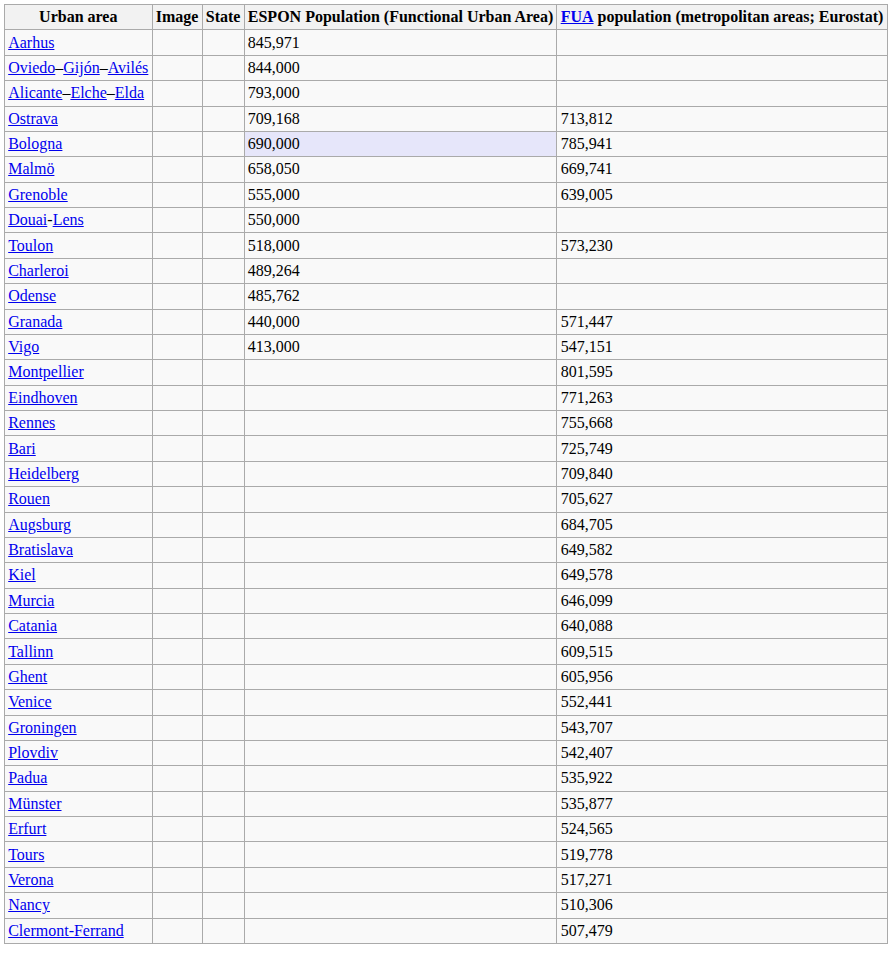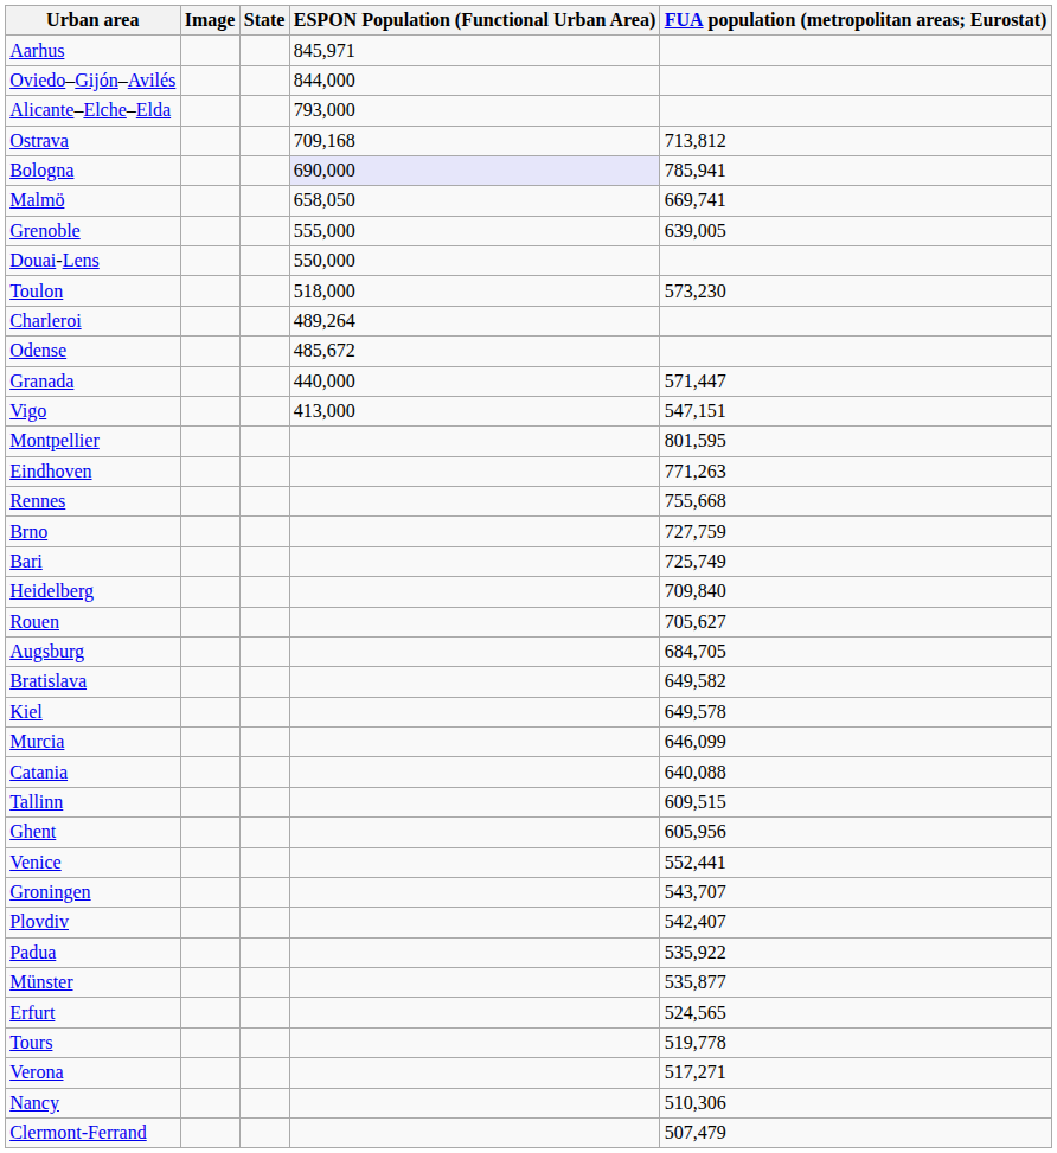 <table class="wikitable sortable sticky-header mw-collapsible">
 <tr>
 <th>Urban area</th>
 <th>Image</th>
 <th>State</th>
 <th data-sort-type="number">ESPON Population (Functional Urban Area)</th>
 <th data-sort-type="number"><a href='#'>FUA</a> population (metropolitan areas; Eurostat)</th>
 </tr>
 <tr>
 <td><a href='#'>Aarhus</a></td>
 <td></td>
 <td></td>
 <td>845,971</td>
 <td></td>
 </tr>
 <tr>
 <td><a href='#'>Oviedo</a>–<a href='#'>Gijón</a>–<a href='#'>Avilés</a></td>
 <td></td>
 <td></td>
 <td>844,000</td>
 <td></td>
 </tr>
 <tr>
 <td><a href='#'>Alicante</a>–<a href='#'>Elche</a>–<a href='#'>Elda</a></td>
 <td></td>
 <td></td>
 <td>793,000</td>
 <td></td>
 </tr>
 <tr>
 <td><a href='#'>Ostrava</a></td>
 <td></td>
 <td></td>
 <td>709,168</td>
 <td>713,812 </td>
 </tr>
 <tr>
 <td><a href='#'>Bologna</a></td>
 <td></td>
 <td></td>
 <td style="background: lavender;">690,000</td>
 <td>785,941 </td>
 </tr>
 <tr>
 <td><a href='#'>Malmö</a></td>
 <td></td>
 <td></td>
 <td>658,050</td>
 <td>669,741 </td>
 </tr>
 <tr>
 <td><a href='#'>Grenoble</a></td>
 <td></td>
 <td></td>
 <td>555,000</td>
 <td>639,005 </td>
 </tr>
 <tr>
 <td><a href='#'>Douai</a>-<a href='#'>Lens</a></td>
 <td></td>
 <td></td>
 <td>550,000</td>
 <td></td>
 </tr>
 <tr>
 <td><a href='#'>Toulon</a></td>
 <td></td>
 <td></td>
 <td>518,000</td>
 <td>573,230 </td>
 </tr>
 <tr>
 <td><a href='#'>Charleroi</a></td>
 <td></td>
 <td></td>
 <td>489,264</td>
 <td></td>
 </tr>
 <tr>
 <td><a href='#'>Odense</a></td>
 <td></td>
 <td></td>
-<td>485,762</td>
+<td>485,672</td>
 <td></td>
 </tr>
 <tr>
 <td><a href='#'>Granada</a></td>
 <td></td>
 <td></td>
 <td>440,000</td>
 <td>571,447 </td>
 </tr>
 <tr>
 <td><a href='#'>Vigo</a></td>
 <td></td>
 <td></td>
 <td>413,000</td>
 <td>547,151 </td>
 </tr>
 <tr>
 <td><a href='#'>Montpellier</a></td>
 <td></td>
 <td></td>
 <td></td>
 <td>801,595 </td>
 </tr>
 <tr>
 <td><a href='#'>Eindhoven</a></td>
 <td></td>
 <td></td>
 <td></td>
 <td>771,263 </td>
 </tr>
 <tr>
 <td><a href='#'>Rennes</a></td>
 <td></td>
 <td></td>
 <td></td>
 <td>755,668 </td>
+</tr>
+<tr>
+<td><a href='#'>Brno</a></td>
+<td></td>
+<td></td>
+<td></td>
+<td>727,759 </td>
 </tr>
 <tr>
 <td><a href='#'>Bari</a></td>
 <td></td>
 <td></td>
 <td></td>
 <td>725,749 </td>
 </tr>
 <tr>
 <td><a href='#'>Heidelberg</a></td>
 <td></td>
 <td></td>
 <td></td>
 <td>709,840 </td>
 </tr>
 <tr>
 <td><a href='#'>Rouen</a></td>
 <td></td>
 <td></td>
 <td></td>
 <td>705,627 </td>
 </tr>
 <tr>
 <td><a href='#'>Augsburg</a></td>
 <td></td>
 <td></td>
 <td></td>
 <td>684,705 </td>
 </tr>
 <tr>
 <td><a href='#'>Bratislava</a></td>
 <td></td>
 <td></td>
 <td></td>
 <td>649,582 </td>
 </tr>
 <tr>
 <td><a href='#'>Kiel</a></td>
 <td></td>
 <td></td>
 <td></td>
 <td>649,578 </td>
 </tr>
 <tr>
 <td><a href='#'>Murcia</a></td>
 <td></td>
 <td></td>
 <td></td>
 <td>646,099 </td>
 </tr>
 <tr>
 <td><a href='#'>Catania</a></td>
 <td></td>
 <td></td>
 <td></td>
 <td>640,088 </td>
 </tr>
 <tr>
 <td><a href='#'>Tallinn</a></td>
 <td></td>
 <td></td>
 <td></td>
 <td>609,515 </td>
 </tr>
 <tr>
 <td><a href='#'>Ghent</a></td>
 <td></td>
 <td></td>
 <td></td>
 <td>605,956 </td>
 </tr>
 <tr>
 <td><a href='#'>Venice</a></td>
 <td></td>
 <td></td>
 <td></td>
 <td>552,441 </td>
 </tr>
 <tr>
 <td><a href='#'>Groningen</a></td>
 <td></td>
 <td></td>
 <td></td>
 <td>543,707 </td>
 </tr>
 <tr>
 <td><a href='#'>Plovdiv</a></td>
 <td></td>
 <td></td>
 <td></td>
 <td>542,407 </td>
 </tr>
 <tr>
 <td><a href='#'>Padua</a></td>
 <td></td>
 <td></td>
 <td></td>
 <td>535,922 </td>
 </tr>
 <tr>
 <td><a href='#'>Münster</a></td>
 <td></td>
 <td></td>
 <td></td>
 <td>535,877 </td>
 </tr>
 <tr>
 <td><a href='#'>Erfurt</a></td>
 <td></td>
 <td></td>
 <td></td>
 <td>524,565 </td>
 </tr>
 <tr>
 <td><a href='#'>Tours</a></td>
 <td></td>
 <td></td>
 <td></td>
 <td>519,778 </td>
 </tr>
 <tr>
 <td><a href='#'>Verona</a></td>
 <td></td>
 <td></td>
 <td></td>
 <td>517,271 </td>
 </tr>
 <tr>
 <td><a href='#'>Nancy</a></td>
 <td></td>
 <td></td>
 <td></td>
 <td>510,306 </td>
 </tr>
 <tr>
 <td><a href='#'>Clermont-Ferrand</a></td>
 <td></td>
 <td></td>
 <td></td>
 <td>507,479 </td>
 </tr>
 </table>
